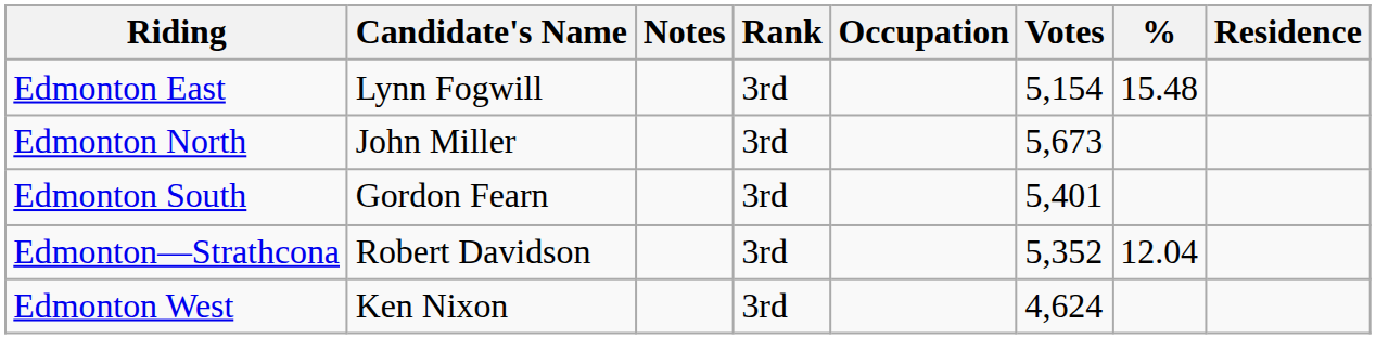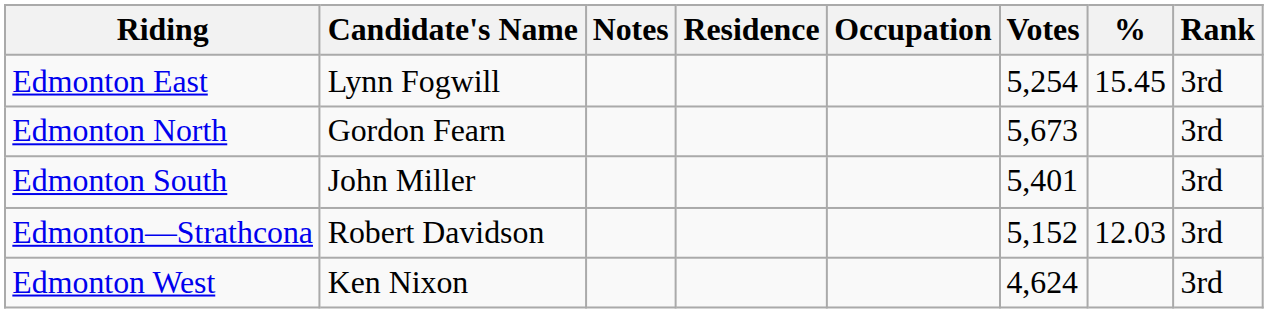 <table class="wikitable sortable">
 <tr>
 <th>Riding<br></th>
 <th>Candidate's Name</th>
 <th>Notes</th>
-<th>Rank</th>
+<th>Residence</th>
 <th>Occupation</th>
 <th>Votes</th>
 <th>%</th>
-<th>Residence</th>
+<th>Rank</th>
 </tr>
 <tr>
 <td><a href='#'>Edmonton East</a></td>
 <td>Lynn Fogwill</td>
 <td></td>
+<td></td>
+<td></td>
+<td>5,254</td>
+<td>15.45</td>
 <td>3rd</td>
-<td></td>
-<td>5,154</td>
-<td>15.48</td>
-<td></td>
 </tr>
 <tr>
 <td><a href='#'>Edmonton North</a></td>
-<td>John Miller</td>
+<td>Gordon Fearn</td>
 <td></td>
-<td>3rd</td>
+<td></td>
 <td></td>
 <td>5,673</td>
 <td></td>
-<td></td>
+<td>3rd</td>
 </tr>
 <tr>
 <td><a href='#'>Edmonton South</a></td>
-<td>Gordon Fearn</td>
+<td>John Miller</td>
 <td></td>
-<td>3rd</td>
+<td></td>
 <td></td>
 <td>5,401</td>
 <td></td>
-<td></td>
+<td>3rd</td>
 </tr>
 <tr>
 <td><a href='#'>Edmonton—Strathcona</a></td>
 <td>Robert Davidson</td>
 <td></td>
+<td></td>
+<td></td>
+<td>5,152</td>
+<td>12.03</td>
 <td>3rd</td>
-<td></td>
-<td>5,352</td>
-<td>12.04</td>
-<td></td>
 </tr>
 <tr>
 <td><a href='#'>Edmonton West</a></td>
 <td>Ken Nixon</td>
 <td></td>
-<td>3rd</td>
+<td></td>
 <td></td>
 <td>4,624</td>
 <td></td>
-<td></td>
+<td>3rd</td>
 </tr>
 </table>
